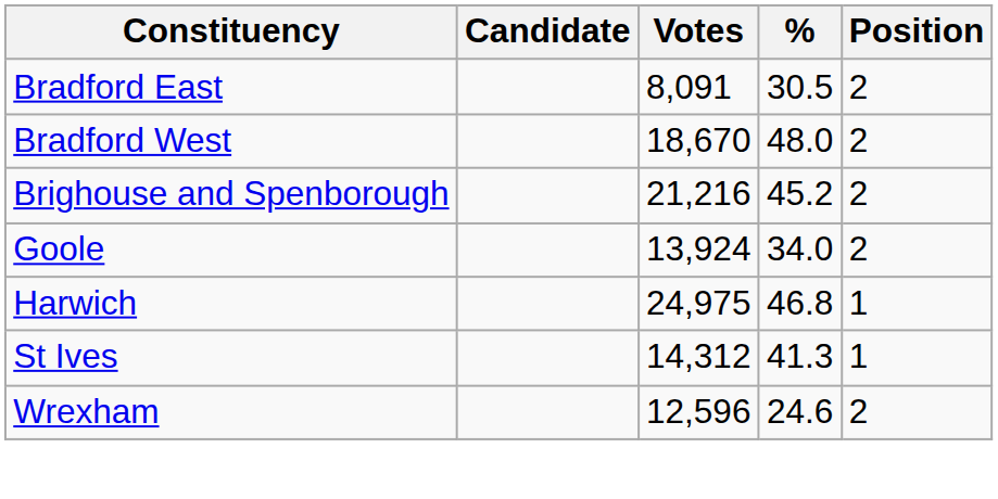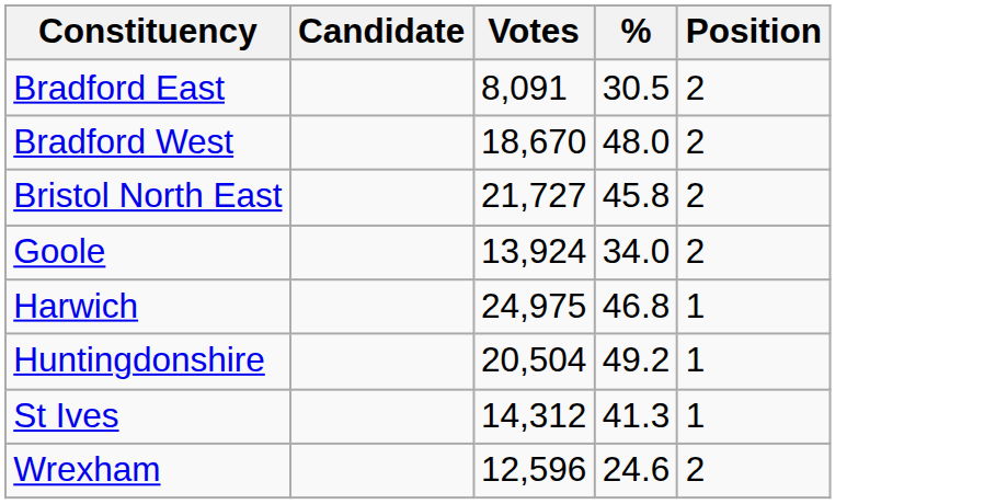 <table class="wikitable sortable">
 <tr>
 <th>Constituency</th>
 <th>Candidate</th>
 <th>Votes</th>
 <th>%</th>
 <th>Position</th>
 </tr>
 <tr>
 <td><a href='#'>Bradford East</a></td>
 <td></td>
 <td>8,091</td>
 <td>30.5</td>
 <td>2</td>
 </tr>
 <tr>
 <td><a href='#'>Bradford West</a></td>
 <td></td>
 <td>18,670</td>
 <td>48.0</td>
 <td>2</td>
 </tr>
 <tr>
-<td><a href='#'>Brighouse and Spenborough</a></td>
+<td><a href='#'>Bristol North East</a></td>
 <td></td>
-<td>21,216</td>
-<td>45.2</td>
+<td>21,727</td>
+<td>45.8</td>
 <td>2</td>
 </tr>
 <tr>
 <td><a href='#'>Goole</a></td>
 <td></td>
 <td>13,924</td>
 <td>34.0</td>
 <td>2</td>
 </tr>
 <tr>
 <td><a href='#'>Harwich</a></td>
 <td></td>
 <td>24,975</td>
 <td>46.8</td>
 <td>1</td>
 </tr>
 <tr>
+<td><a href='#'>Huntingdonshire</a></td>
+<td></td>
+<td>20,504</td>
+<td>49.2</td>
+<td>1</td>
+</tr>
+<tr>
 <td><a href='#'>St Ives</a></td>
 <td></td>
 <td>14,312</td>
 <td>41.3</td>
 <td>1</td>
 </tr>
 <tr>
 <td><a href='#'>Wrexham</a></td>
 <td></td>
 <td>12,596</td>
 <td>24.6</td>
 <td>2</td>
 </tr>
 </table>
